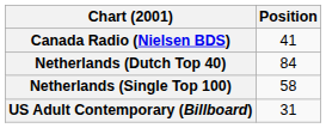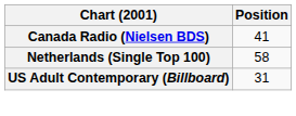 <table class="wikitable sortable plainrowheaders">
 <tr>
 <th>Chart (2001)</th>
 <th>Position</th>
 </tr>
 <tr>
 <th scope="row">Canada Radio (<a href='#'>Nielsen BDS</a>)</th>
 <td align="center">41</td>
 </tr>
 <tr>
-<th scope="row">Netherlands (Dutch Top 40)</th>
-<td align="center">84</td>
-</tr>
-<tr>
 <th scope="row">Netherlands (Single Top 100)</th>
 <td align="center">58</td>
 </tr>
 <tr>
 <th scope="row">US Adult Contemporary (<em>Billboard</em>)</th>
 <td align="center">31</td>
 </tr>
 </table>
